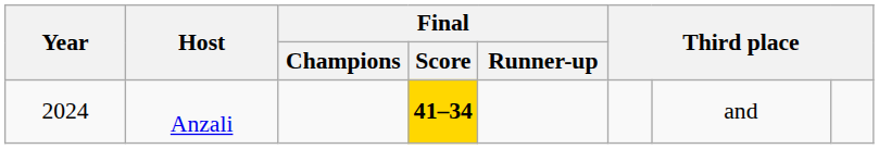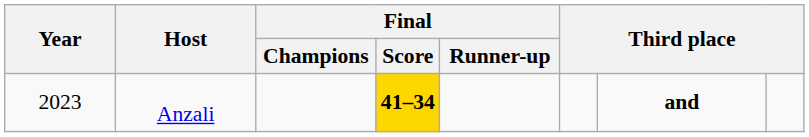 <table class="wikitable" style="text-align: center;">
 <tr>
 <th rowspan="2" scope="col">Year</th>
 <th rowspan="2" scope="col">Host</th>
 <th colspan="3" scope="col">Final</th>
 <th colspan="3" rowspan="2" scope="col">Third place</th>
 </tr>
 <tr>
 <th style="width: 15%;" scope="col">Champions</th>
 <th style="width: 8%;" scope="col">Score</th>
 <th style="width: 15%;" scope="col">Runner-up</th>
 </tr>
 <tr>
-<td>2024<br></td>
+<td>2023<br></td>
 <td><br><a href='#'>Anzali</a></td>
 <td></td>
 <td style="background: gold;"><strong>41–34</strong></td>
 <td></td>
 <td></td>
-<td>and</td>
+<td><strong>and</strong></td>
 <td></td>
 </tr>
 </table>
